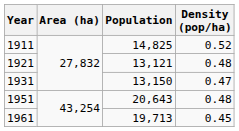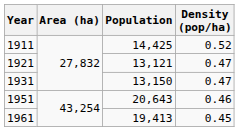 <table class="wikitable">
 <tr>
 <th>Year</th>
 <th>Area (ha)<br></th>
 <th>Population<br></th>
 <th>Density<br>(pop/ha)</th>
 </tr>
 <tr>
 <td>1911</td>
 <td style="text-align:right;" rowspan="3">27,832</td>
-<td style="text-align:right;">14,825</td>
+<td style="text-align:right;">14,425</td>
 <td style="text-align:right;">0.52</td>
 </tr>
 <tr>
 <td>1921</td>
 <td style="text-align:right;">13,121</td>
-<td style="text-align:right;">0.48</td>
+<td style="text-align:right;">0.47</td>
 </tr>
 <tr>
 <td>1931</td>
 <td style="text-align:right;">13,150</td>
 <td style="text-align:right;">0.47</td>
 </tr>
 <tr>
 <td>1951</td>
 <td style="text-align:right;" rowspan="2">43,254</td>
 <td style="text-align:right;">20,643</td>
-<td style="text-align:right;">0.48</td>
+<td style="text-align:right;">0.46</td>
 </tr>
 <tr>
 <td>1961</td>
-<td style="text-align:right;">19,713</td>
+<td style="text-align:right;">19,413</td>
 <td style="text-align:right;">0.45</td>
 </tr>
 </table>
